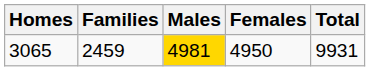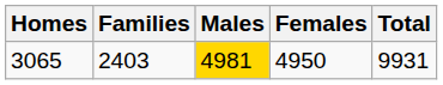 <table class="wikitable">
 <tr>
 <th>Homes</th>
 <th>Families</th>
 <th>Males</th>
 <th>Females</th>
 <th>Total</th>
 </tr>
 <tr>
 <td>3065</td>
-<td>2459</td>
+<td>2403</td>
 <td style="background: gold;">4981</td>
 <td>4950</td>
 <td>9931</td>
 </tr>
 </table>
